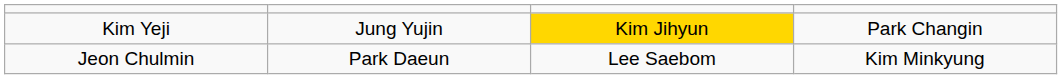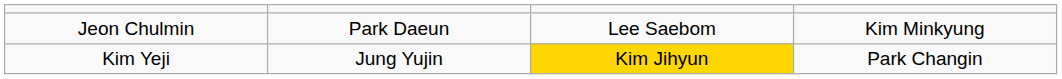 <table class="wikitable"  style="text-align:center; font-size:100%; width:70%;">
 <tr>
 <td scope="col" style="width:13%;" style="background:#fbb46e;"><strong></strong></td>
 <td scope="col" style="width:13%;" style="background:#fffa73;"><strong></strong></td>
 <td scope="col" style="width:13%;" style="background:#dda0dd;"><strong></strong></td>
 <td scope="col" style="width:13%;" style="background:#8ff7c0;"><strong></strong></td>
 </tr>
 <tr>
+<td>Jeon Chulmin</td>
+<td>Park Daeun</td>
+<td>Lee Saebom</td>
+<td>Kim Minkyung</td>
+</tr>
+<tr>
 <td>Kim Yeji</td>
 <td>Jung Yujin</td>
 <td bgcolor="gold">Kim Jihyun</td>
 <td>Park Changin</td>
 </tr>
-<tr>
-<td>Jeon Chulmin</td>
-<td>Park Daeun</td>
-<td>Lee Saebom</td>
-<td>Kim Minkyung</td>
-</tr>
 </table>
